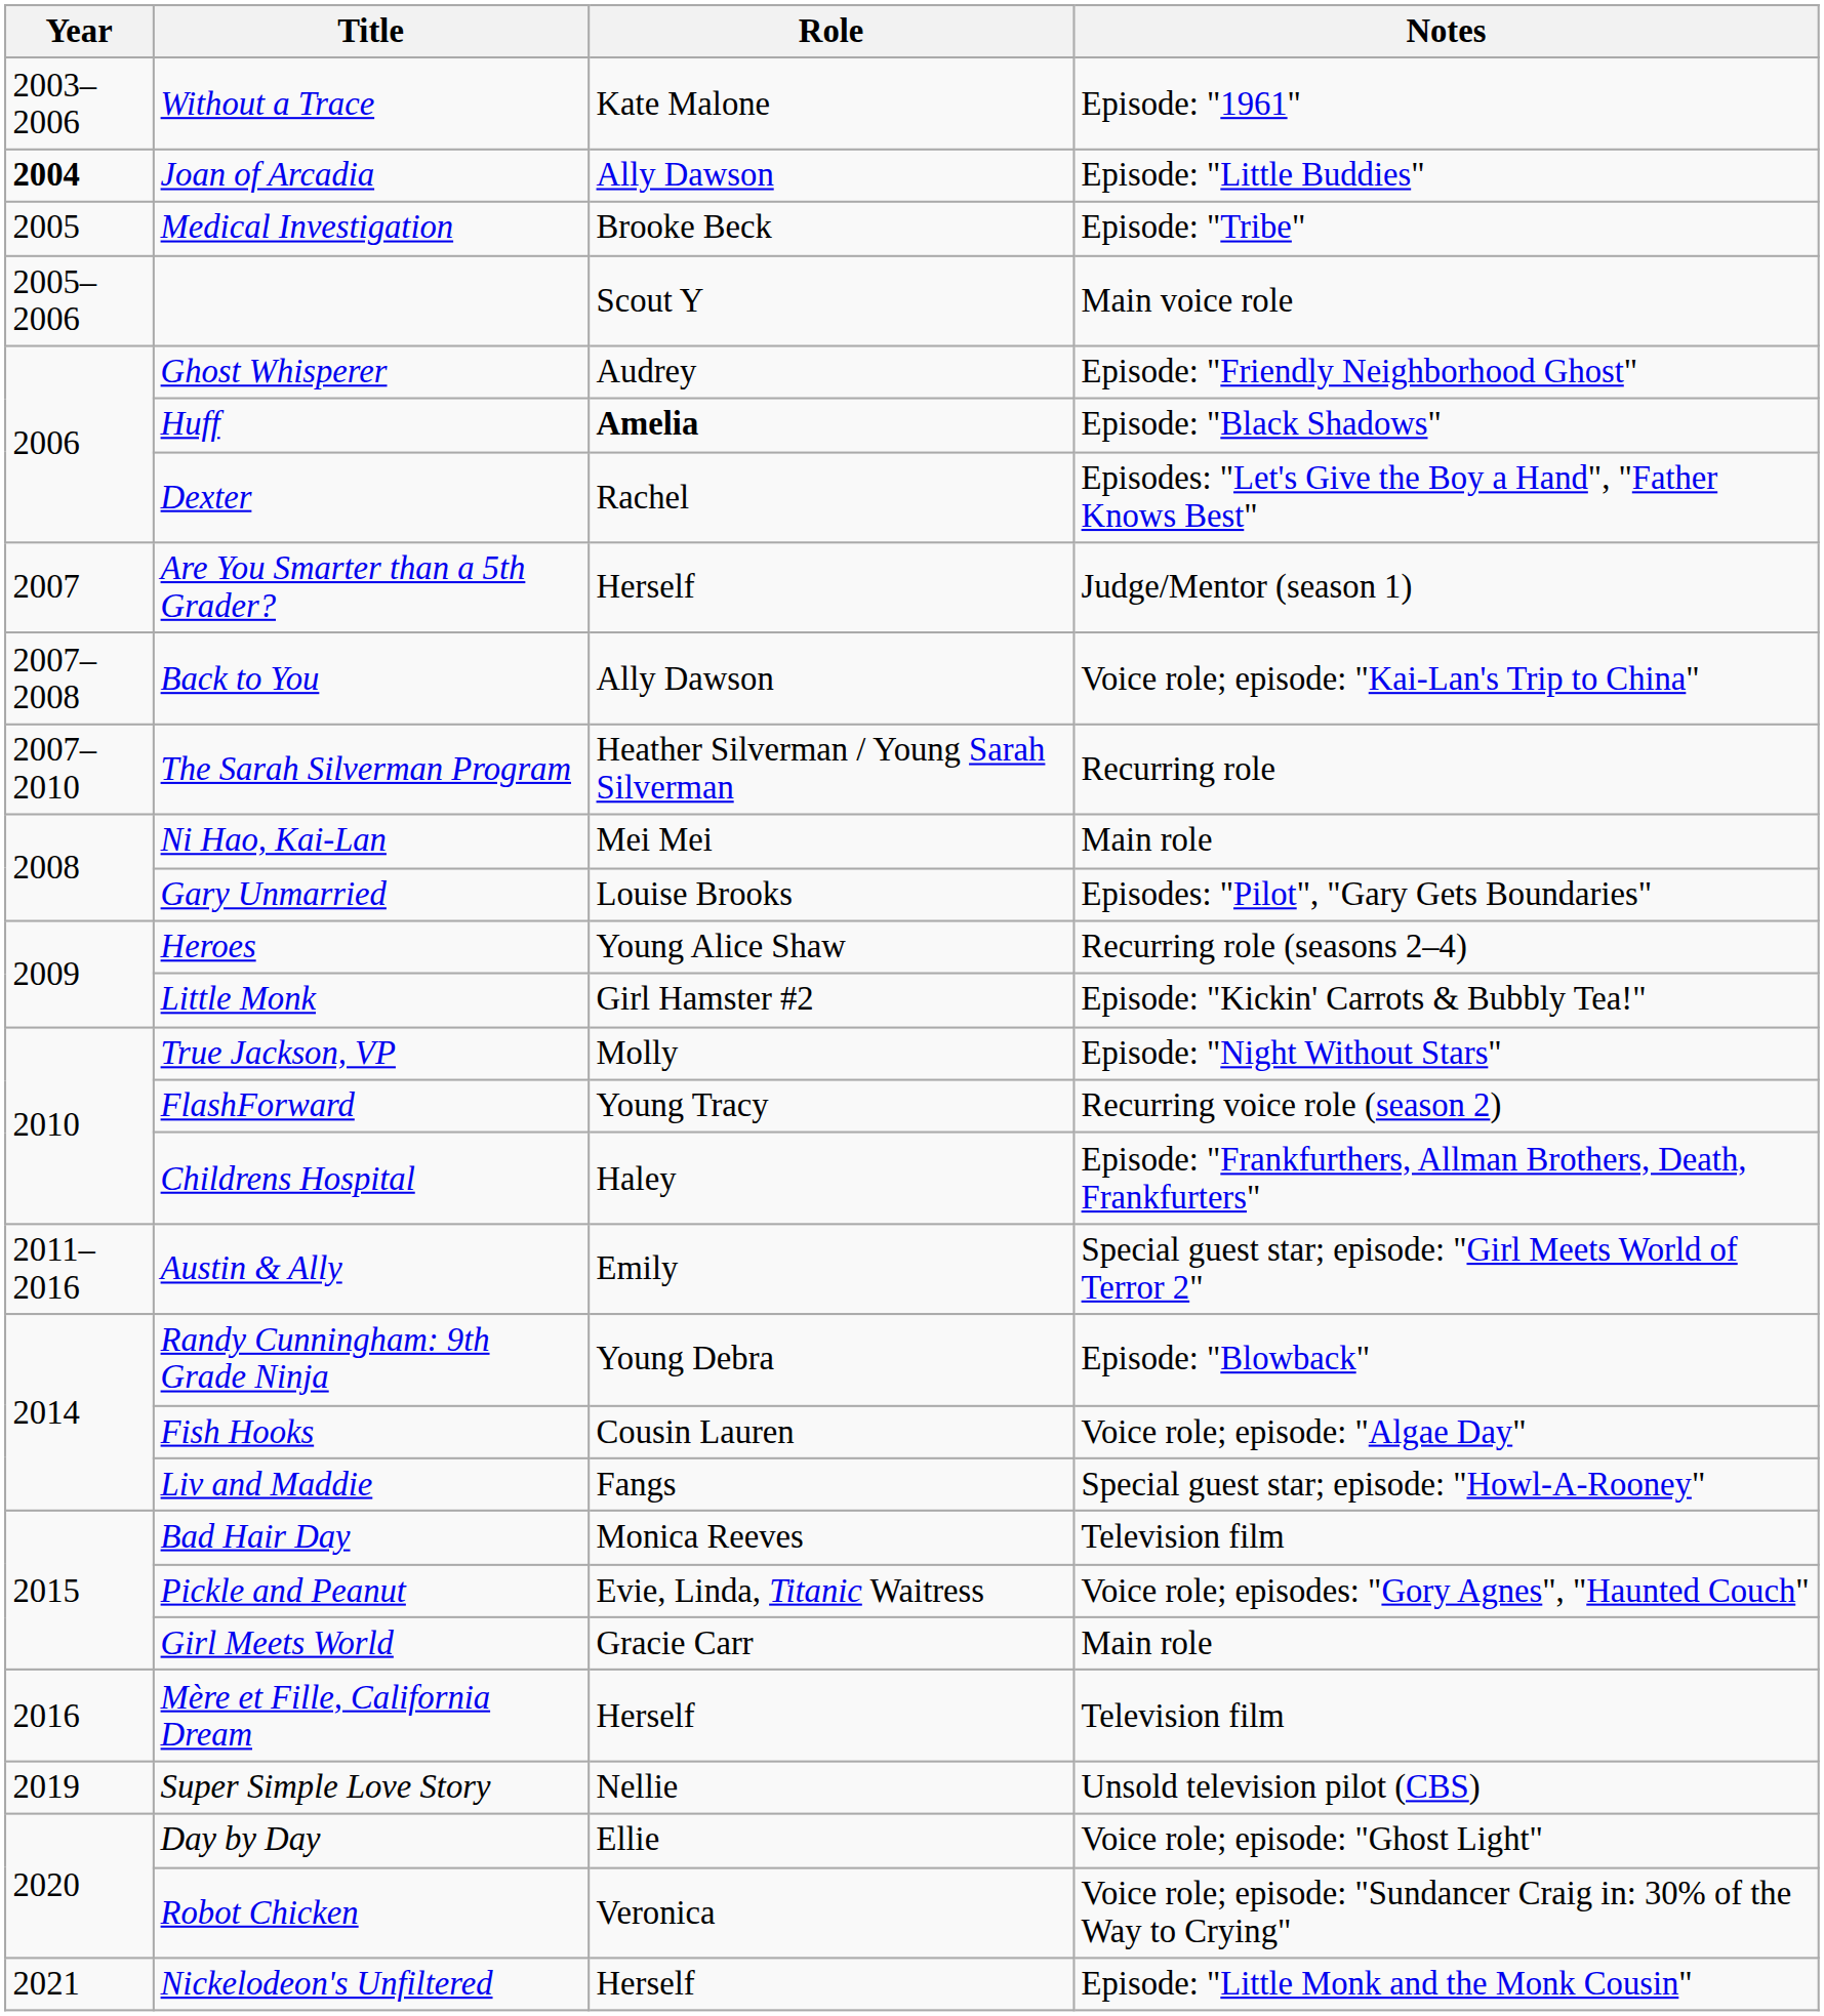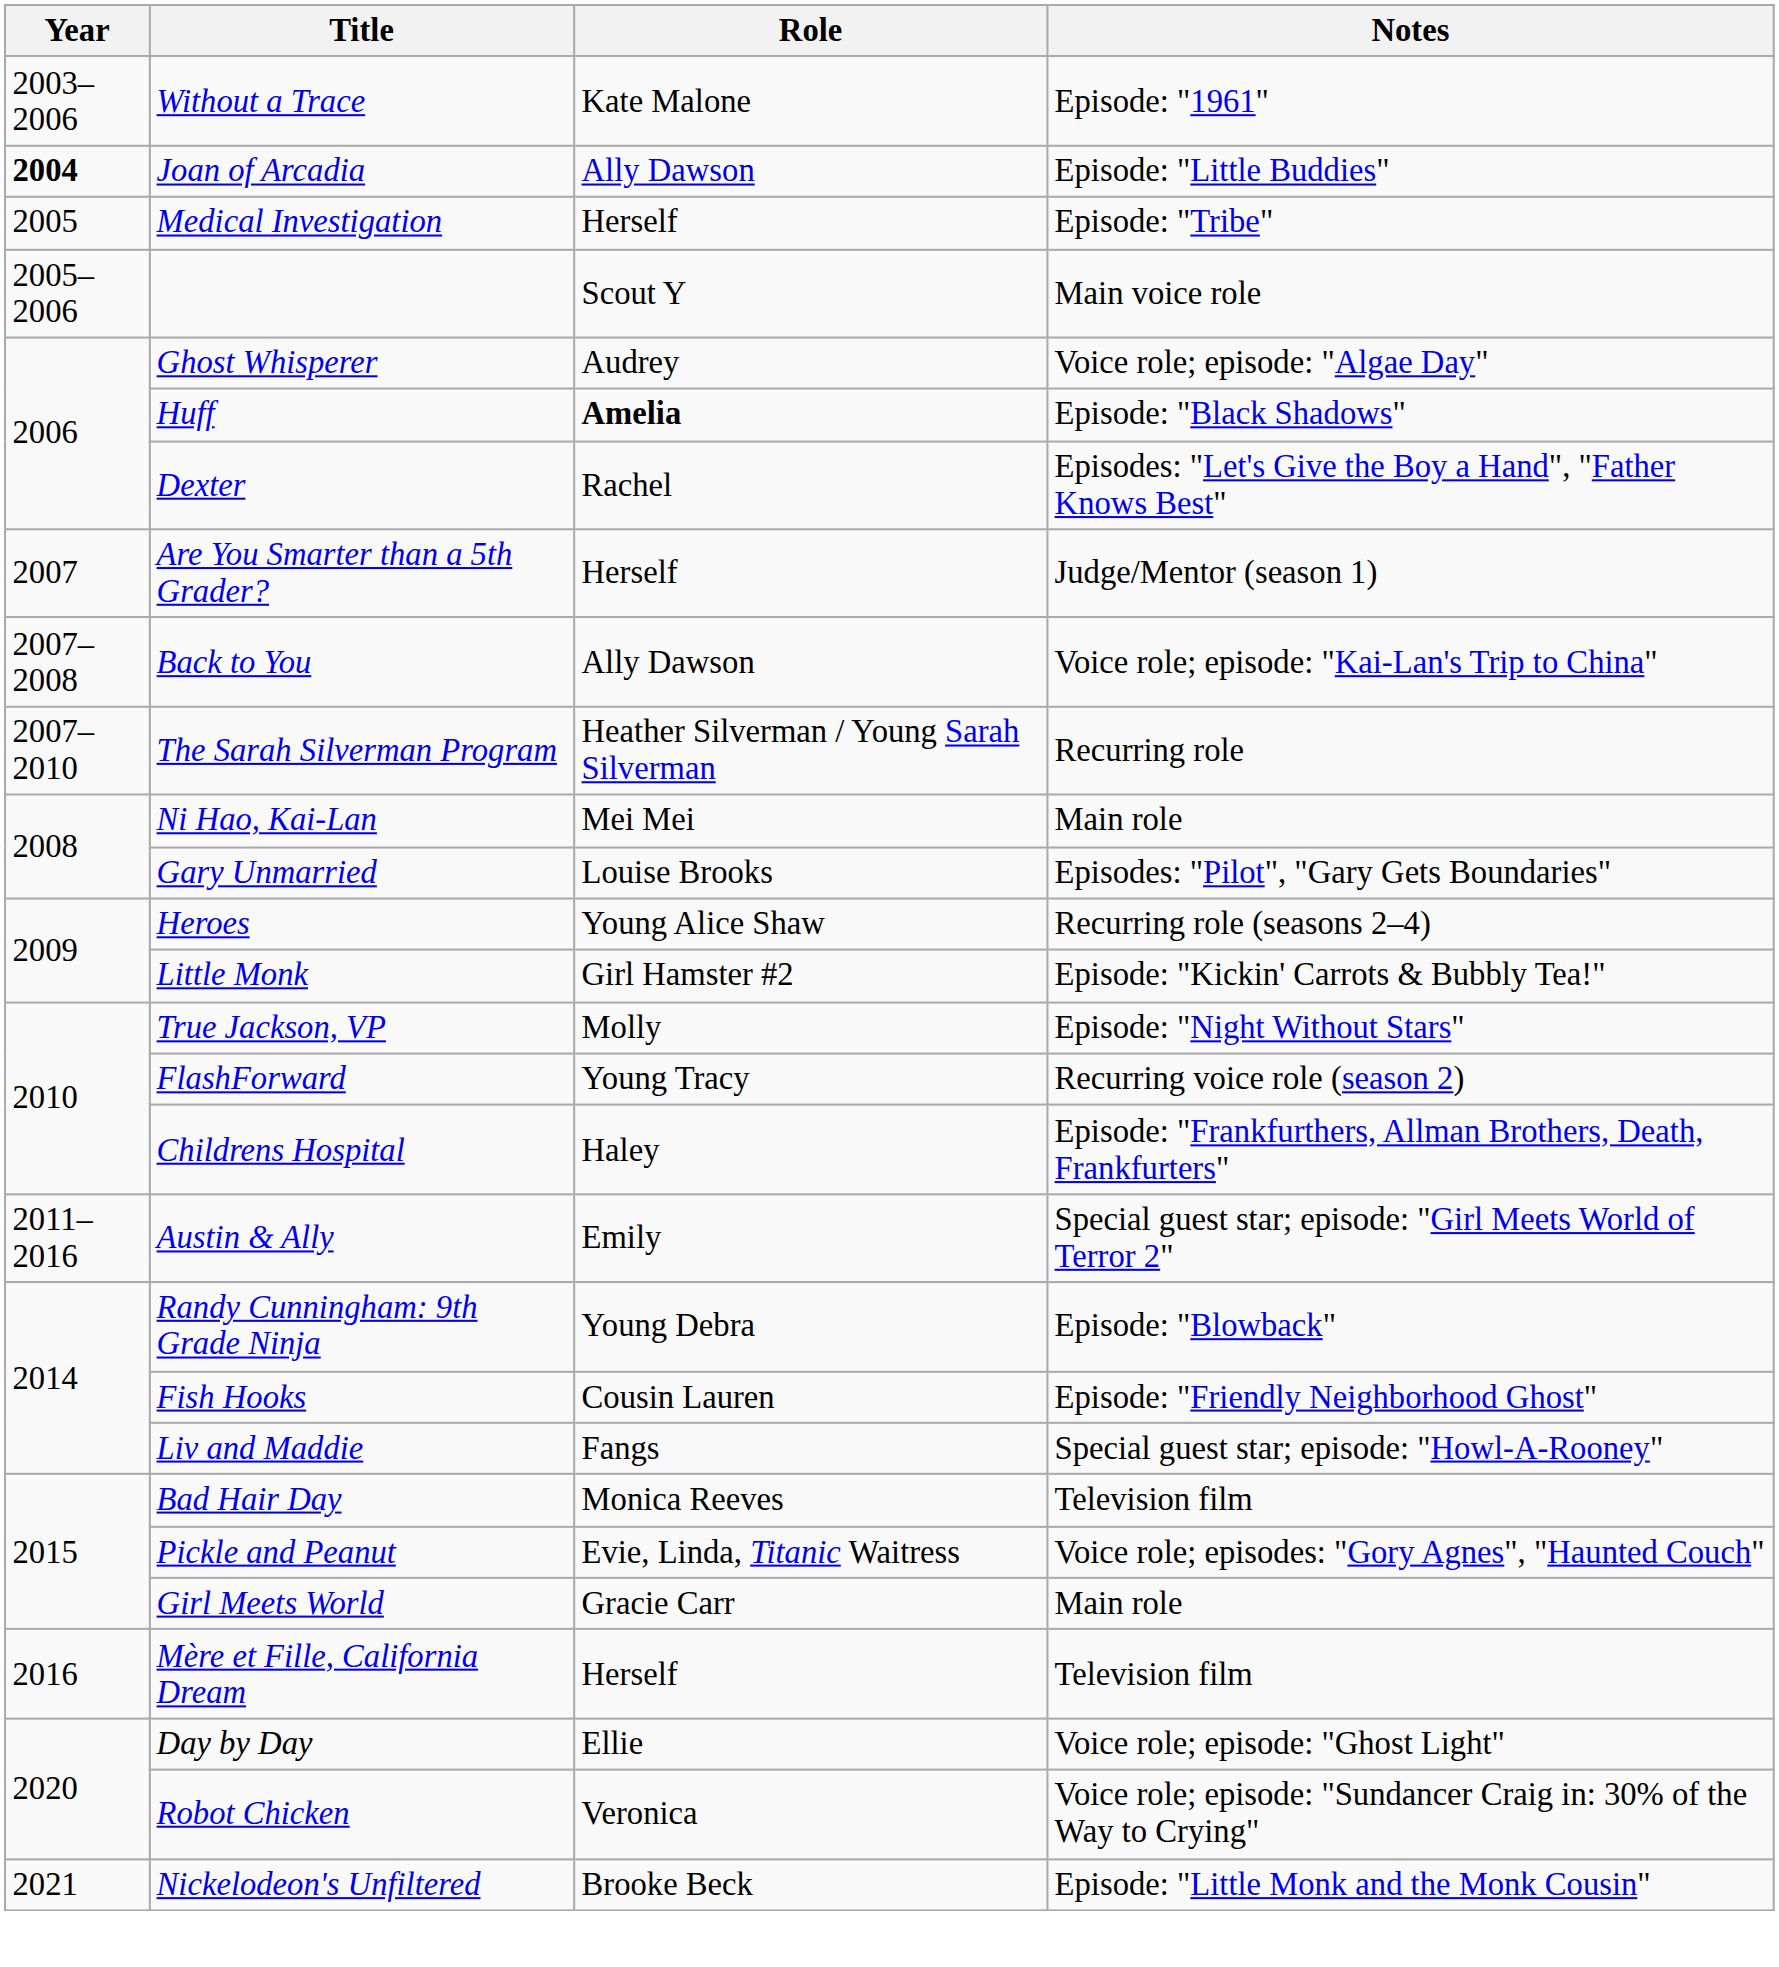 <table class="wikitable">
 <tr>
 <th scope="col">Year</th>
 <th scope="col">Title</th>
 <th scope="col">Role</th>
 <th scope="col" class="unsortable">Notes</th>
 </tr>
 <tr>
 <td>2003–2006</td>
 <td><em><a href='#'>Without a Trace</a></em></td>
 <td>Kate Malone</td>
 <td>Episode: "<a href='#'>1961</a>"</td>
 </tr>
 <tr>
 <td><strong>2004</strong></td>
 <td><em><a href='#'>Joan of Arcadia</a></em></td>
 <td><a href='#'>Ally Dawson</a></td>
 <td>Episode: "<a href='#'>Little Buddies</a>"</td>
 </tr>
 <tr>
 <td>2005</td>
 <td><em><a href='#'>Medical Investigation</a></em></td>
-<td>Brooke Beck</td>
+<td>Herself</td>
 <td>Episode: "<a href='#'>Tribe</a>"</td>
 </tr>
 <tr>
 <td>2005–2006</td>
 <td><em></em></td>
 <td>Scout Y</td>
 <td>Main voice role</td>
 </tr>
 <tr>
 <td rowspan="3">2006</td>
 <td><em><a href='#'>Ghost Whisperer</a></em></td>
 <td>Audrey</td>
-<td>Episode: "<a href='#'>Friendly Neighborhood Ghost</a>"</td>
+<td>Voice role; episode: "<a href='#'>Algae Day</a>"</td>
 </tr>
 <tr>
 <td><em><a href='#'>Huff</a></em></td>
 <td><strong>Amelia</strong></td>
 <td>Episode: "<a href='#'>Black Shadows</a>"</td>
 </tr>
 <tr>
 <td><em><a href='#'>Dexter</a></em></td>
 <td>Rachel</td>
 <td>Episodes: "<a href='#'>Let's Give the Boy a Hand</a>", "<a href='#'>Father Knows Best</a>"</td>
 </tr>
 <tr>
 <td>2007</td>
 <td><em><a href='#'>Are You Smarter than a 5th Grader?</a></em></td>
 <td>Herself</td>
 <td>Judge/Mentor (season 1)</td>
 </tr>
 <tr>
 <td>2007–2008</td>
 <td><em><a href='#'>Back to You</a></em></td>
 <td>Ally Dawson</td>
 <td>Voice role; episode: "<a href='#'>Kai-Lan's Trip to China</a>"</td>
 </tr>
 <tr>
 <td>2007–2010</td>
 <td><em><a href='#'>The Sarah Silverman Program</a></em></td>
 <td>Heather Silverman / Young <a href='#'>Sarah Silverman</a></td>
 <td>Recurring role</td>
 </tr>
 <tr>
 <td rowspan="2">2008</td>
 <td><em><a href='#'>Ni Hao, Kai-Lan</a></em></td>
 <td>Mei Mei</td>
 <td>Main role</td>
 </tr>
 <tr>
 <td><em><a href='#'>Gary Unmarried</a></em></td>
 <td>Louise Brooks</td>
 <td>Episodes: "<a href='#'>Pilot</a>", "Gary Gets Boundaries"</td>
 </tr>
 <tr>
 <td rowspan="2">2009</td>
 <td><em><a href='#'>Heroes</a></em></td>
 <td>Young Alice Shaw</td>
 <td>Recurring role (seasons 2–4)</td>
 </tr>
 <tr>
 <td><em><a href='#'>Little Monk</a></em></td>
 <td>Girl Hamster #2</td>
 <td>Episode: "Kickin' Carrots & Bubbly Tea!"</td>
 </tr>
 <tr>
 <td rowspan="3">2010</td>
 <td><em><a href='#'>True Jackson, VP</a></em></td>
 <td>Molly</td>
 <td>Episode: "<a href='#'>Night Without Stars</a>"</td>
 </tr>
 <tr>
 <td><em><a href='#'>FlashForward</a></em></td>
 <td>Young Tracy</td>
 <td>Recurring voice role (<a href='#'>season 2</a>)</td>
 </tr>
 <tr>
 <td><em><a href='#'>Childrens Hospital</a></em></td>
 <td>Haley</td>
 <td>Episode: "<a href='#'>Frankfurthers, Allman Brothers, Death, Frankfurters</a>"</td>
 </tr>
 <tr>
 <td>2011–2016</td>
 <td><em><a href='#'>Austin & Ally</a></em></td>
 <td>Emily</td>
 <td>Special guest star; episode: "<a href='#'>Girl Meets World of Terror 2</a>"</td>
 </tr>
 <tr>
 <td rowspan="3">2014</td>
 <td><em><a href='#'>Randy Cunningham: 9th Grade Ninja</a></em></td>
 <td>Young Debra</td>
 <td>Episode: "<a href='#'>Blowback</a>"</td>
 </tr>
 <tr>
 <td><em><a href='#'>Fish Hooks</a></em></td>
 <td>Cousin Lauren</td>
-<td>Voice role; episode: "<a href='#'>Algae Day</a>"</td>
+<td>Episode: "<a href='#'>Friendly Neighborhood Ghost</a>"</td>
 </tr>
 <tr>
 <td><em><a href='#'>Liv and Maddie</a></em></td>
 <td>Fangs</td>
 <td>Special guest star; episode: "<a href='#'>Howl-A-Rooney</a>"</td>
 </tr>
 <tr>
 <td rowspan="3">2015</td>
 <td><em><a href='#'>Bad Hair Day</a></em></td>
 <td>Monica Reeves</td>
 <td>Television film</td>
 </tr>
 <tr>
 <td><em><a href='#'>Pickle and Peanut</a></em></td>
 <td>Evie, Linda, <em><a href='#'>Titanic</a></em> Waitress</td>
 <td>Voice role; episodes: "<a href='#'>Gory Agnes</a>", "<a href='#'>Haunted Couch</a>"</td>
 </tr>
 <tr>
 <td><em><a href='#'>Girl Meets World</a></em></td>
 <td>Gracie Carr</td>
 <td>Main role</td>
 </tr>
 <tr>
 <td>2016</td>
 <td><em><a href='#'>Mère et Fille, California Dream</a></em></td>
 <td>Herself</td>
 <td>Television film</td>
 </tr>
 <tr>
-<td>2019</td>
-<td><em>Super Simple Love Story</em></td>
-<td>Nellie</td>
-<td>Unsold television pilot (<a href='#'>CBS</a>)</td>
-</tr>
-<tr>
 <td rowspan="2">2020</td>
 <td><em>Day by Day</em></td>
 <td>Ellie</td>
 <td>Voice role; episode: "Ghost Light"</td>
 </tr>
 <tr>
 <td><em><a href='#'>Robot Chicken</a></em></td>
 <td>Veronica</td>
 <td>Voice role; episode: "Sundancer Craig in: 30% of the Way to Crying"</td>
 </tr>
 <tr>
 <td>2021</td>
 <td><em><a href='#'>Nickelodeon's Unfiltered</a></em></td>
-<td>Herself</td>
+<td>Brooke Beck</td>
 <td>Episode: "<a href='#'>Little Monk and the Monk Cousin</a>"</td>
 </tr>
 </table>
